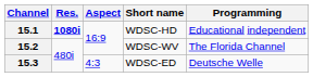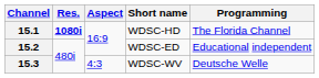 <table class="wikitable">
 <tr>
 <th><a href='#'>Channel</a></th>
 <th><a href='#'>Res.</a></th>
 <th><a href='#'>Aspect</a></th>
 <th>Short name</th>
 <th>Programming</th>
 </tr>
 <tr>
 <th scope = "row">15.1</th>
 <td><strong><a href='#'>1080i</a></strong></td>
 <td rowspan=2><a href='#'>16:9</a></td>
 <td>WDSC-HD</td>
-<td><a href='#'>Educational</a> <a href='#'>independent</a></td>
+<td><a href='#'>The Florida Channel</a></td>
 </tr>
 <tr>
 <th scope = "row">15.2</th>
 <td rowspan=2><a href='#'>480i</a></td>
-<td>WDSC-WV</td>
-<td><a href='#'>The Florida Channel</a></td>
+<td>WDSC-ED</td>
+<td><a href='#'>Educational</a> <a href='#'>independent</a></td>
 </tr>
 <tr>
 <th scope = "row">15.3</th>
 <td><a href='#'>4:3</a></td>
-<td>WDSC-ED</td>
+<td>WDSC-WV</td>
 <td><a href='#'>Deutsche Welle</a></td>
 </tr>
 </table>
